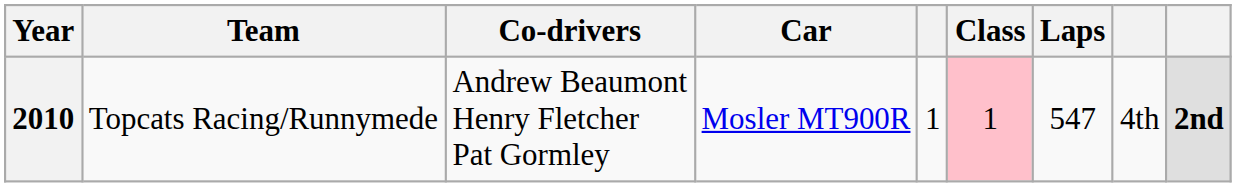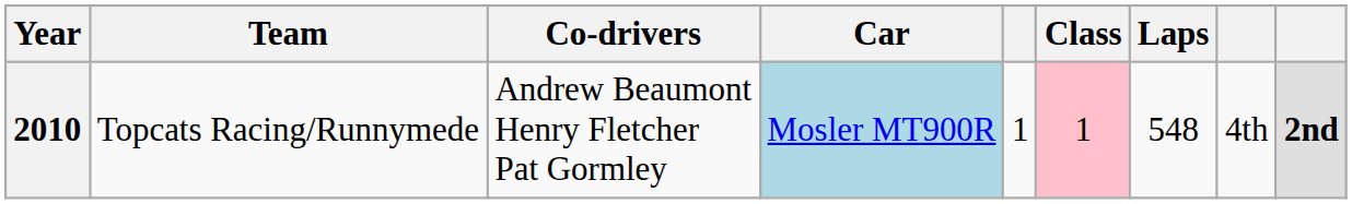 <table class="wikitable" style="font-size:90%">
 <tr>
 <th>Year</th>
 <th>Team</th>
 <th>Co-drivers</th>
 <th>Car</th>
 <th></th>
 <th>Class</th>
 <th>Laps</th>
 <th></th>
 <th></th>
 </tr>
 <tr style="text-align:center;">
 <th>2010</th>
 <td align="left"> Topcats Racing/Runnymede</td>
 <td align="left"> Andrew Beaumont<br> Henry Fletcher<br> Pat Gormley</td>
-<td align="left"><a href='#'>Mosler MT900R</a></td>
+<td align="left" style="background: lightblue;"><a href='#'>Mosler MT900R</a></td>
 <td>1</td>
 <td style="background: pink;">1</td>
-<td>547</td>
+<td>548</td>
 <td>4th</td>
 <td style="background:#dfdfdf;"><strong>2nd</strong></td>
 </tr>
 </table>
